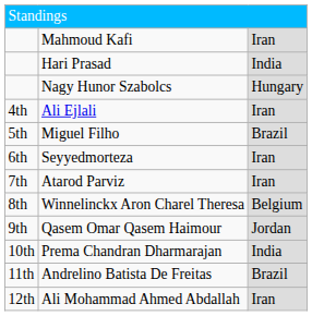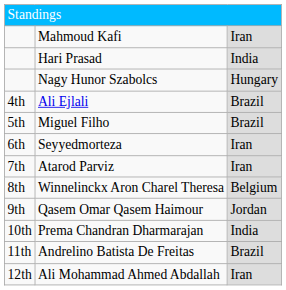 <table class="wikitable">
 <tr>
 <td colspan="3" style="background:#00baff;color:#fff">Standings</td>
 </tr>
 <tr>
 <td></td>
 <td>Mahmoud Kafi</td>
 <td style="background:#dddddd"> Iran</td>
 </tr>
 <tr>
 <td></td>
 <td>Hari Prasad</td>
 <td style="background:#dddddd"> India</td>
 </tr>
 <tr>
 <td></td>
 <td>Nagy Hunor Szabolcs</td>
 <td style="background:#dddddd"> Hungary</td>
 </tr>
 <tr>
 <td>4th</td>
 <td><a href='#'>Ali Ejlali</a></td>
-<td style="background:#dddddd"> Iran</td>
+<td style="background:#dddddd"> Brazil</td>
 </tr>
 <tr>
 <td>5th</td>
 <td>Miguel Filho</td>
 <td style="background:#dddddd"> Brazil</td>
 </tr>
 <tr>
 <td>6th</td>
 <td>Seyyedmorteza</td>
 <td style="background:#dddddd"> Iran</td>
 </tr>
 <tr>
 <td>7th</td>
 <td>Atarod Parviz</td>
 <td style="background:#dddddd"> Iran</td>
 </tr>
 <tr>
 <td>8th</td>
 <td>Winnelinckx Aron Charel Theresa</td>
 <td style="background:#dddddd"> Belgium</td>
 </tr>
 <tr>
 <td>9th</td>
 <td>Qasem Omar Qasem Haimour</td>
 <td style="background:#dddddd"> Jordan</td>
 </tr>
 <tr>
 <td>10th</td>
 <td>Prema Chandran Dharmarajan</td>
 <td style="background:#dddddd"> India</td>
 </tr>
 <tr>
 <td>11th</td>
 <td>Andrelino Batista De Freitas</td>
 <td style="background:#dddddd"> Brazil</td>
 </tr>
 <tr>
 <td>12th</td>
 <td>Ali Mohammad Ahmed Abdallah</td>
 <td style="background:#dddddd"> Iran</td>
 </tr>
 </table>
